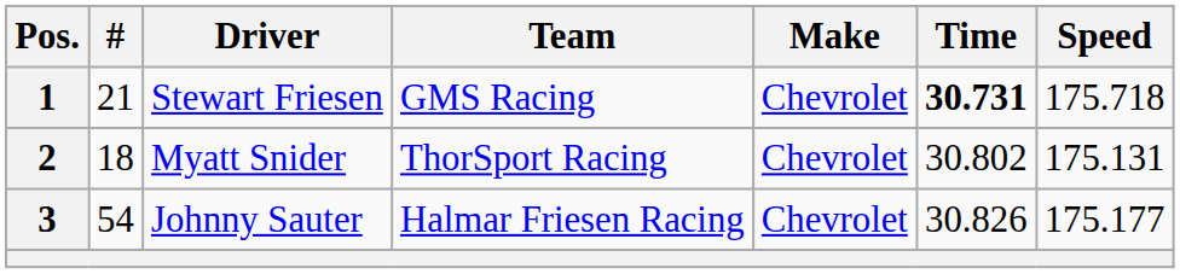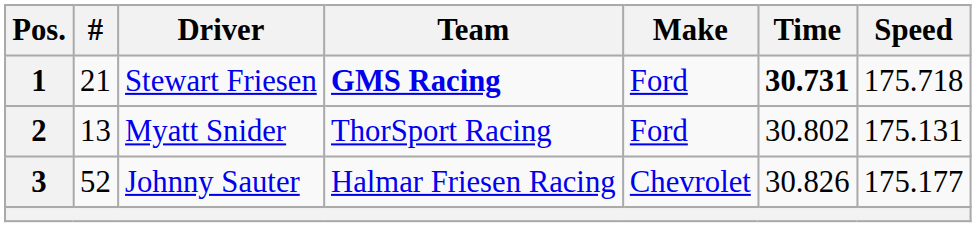 <table class="wikitable" style="font-size:95%">
 <tr>
 <th>Pos.</th>
 <th>#</th>
 <th>Driver</th>
 <th>Team</th>
 <th>Make</th>
 <th>Time</th>
 <th>Speed</th>
 </tr>
 <tr>
 <th>1</th>
 <td>21</td>
 <td><a href='#'>Stewart Friesen</a></td>
-<td><a href='#'>GMS Racing</a></td>
-<td><a href='#'>Chevrolet</a></td>
+<td><strong><a href='#'>GMS Racing</a></strong></td>
+<td><a href='#'>Ford</a></td>
 <td><strong>30.731</strong></td>
 <td>175.718</td>
 </tr>
 <tr>
 <th>2</th>
-<td>18</td>
+<td>13</td>
 <td><a href='#'>Myatt Snider</a></td>
 <td><a href='#'>ThorSport Racing</a></td>
-<td><a href='#'>Chevrolet</a></td>
+<td><a href='#'>Ford</a></td>
 <td>30.802</td>
 <td>175.131</td>
 </tr>
 <tr>
 <th>3</th>
-<td>54</td>
+<td>52</td>
 <td><a href='#'>Johnny Sauter</a></td>
 <td><a href='#'>Halmar Friesen Racing</a></td>
 <td><a href='#'>Chevrolet</a></td>
 <td>30.826</td>
 <td>175.177</td>
 </tr>
 <tr>
 <th colspan="7"></th>
 </tr>
 </table>
